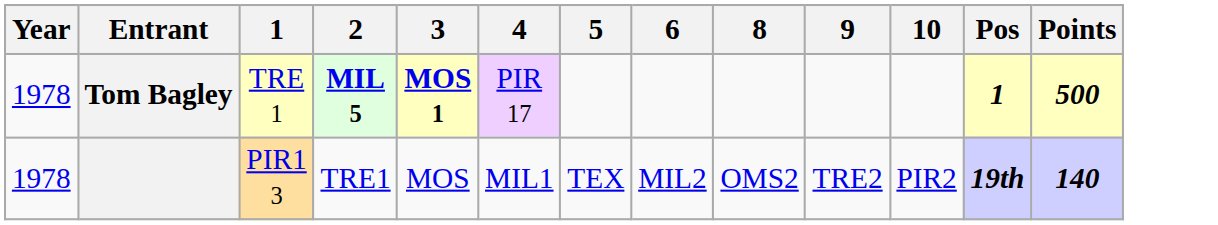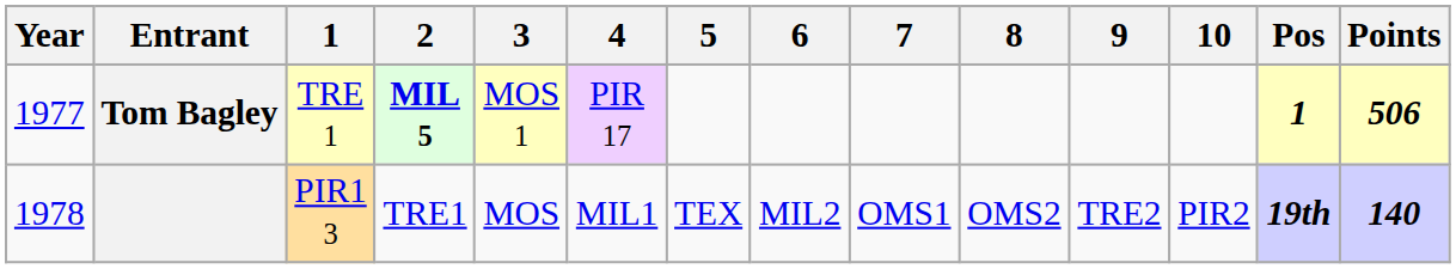 <table class="wikitable" style="text-align:center; font-size:90%">
 <tr>
 <th>Year</th>
 <th>Entrant</th>
 <th>1</th>
 <th>2</th>
 <th>3</th>
 <th>4</th>
 <th>5</th>
 <th>6</th>
+<th>7</th>
 <th>8</th>
 <th>9</th>
 <th>10</th>
 <th>Pos</th>
 <th>Points</th>
 </tr>
 <tr>
-<td><a href='#'>1978</a></td>
+<td><a href='#'>1977</a></td>
 <th>Tom Bagley</th>
 <td style="background:#FFFFBF;"><a href='#'>TRE</a><br><small>1</small></td>
 <td style="background:#DFFFDF;"><strong><a href='#'>MIL</a><br><small>5</small></strong></td>
-<td style="background:#FFFFBF;"><strong><a href='#'>MOS</a><br><small>1</small></strong></td>
+<td style="background:#FFFFBF;"><a href='#'>MOS</a><br><small>1</small></td>
 <td style="background:#EFCFFF;"><a href='#'>PIR</a><br><small>17</small></td>
 <td></td>
 <td></td>
 <td></td>
 <td></td>
 <td></td>
+<td></td>
 <td style="background:#FFFFBF;"><strong><em>1</em></strong></td>
-<td style="background:#FFFFBF;"><strong><em>500</em></strong></td>
+<td style="background:#FFFFBF;"><strong><em>506</em></strong></td>
 </tr>
 <tr>
 <td><a href='#'>1978</a></td>
 <th></th>
 <td style="background:#FFDF9F;"><a href='#'>PIR1</a><br><small>3</small></td>
 <td><a href='#'>TRE1</a></td>
 <td><a href='#'>MOS</a></td>
 <td><a href='#'>MIL1</a></td>
 <td><a href='#'>TEX</a></td>
 <td><a href='#'>MIL2</a></td>
+<td><a href='#'>OMS1</a></td>
 <td><a href='#'>OMS2</a></td>
 <td><a href='#'>TRE2</a></td>
 <td><a href='#'>PIR2</a></td>
 <td style="background:#CFCFFF;"><strong><em>19th</em></strong></td>
 <td style="background:#CFCFFF;"><strong><em>140</em></strong></td>
 </tr>
 </table>
